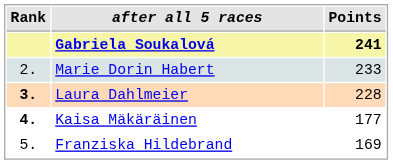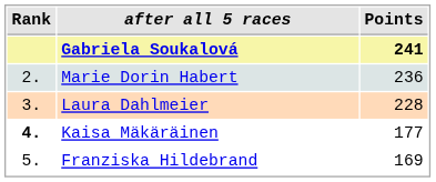 <table cellspacing="1" cellpadding="3" style="border:1px solid #aaa; font-size:86%;">
 <tr style="background:#e4e4e4;">
 <th style="border-bottom:1px solid #aaa; width:10px;">Rank</th>
 <th style="border-bottom:1px solid #aaa; width:200px; white-space:nowrap;"><em>after all 5 races</em></th>
 <th style="border-bottom:1px solid #aaa; width:20px;">Points</th>
 </tr>
 <tr style="background:#f7f6a8;">
 <td style="text-align:center"></td>
 <td> <strong><a href='#'>Gabriela Soukalová</a></strong></td>
 <td style="text-align:right"><strong>241</strong></td>
 </tr>
 <tr style="background:#dce5e5;">
 <td style="text-align:center">2.</td>
 <td> <a href='#'>Marie Dorin Habert</a></td>
-<td style="text-align:right">233</td>
+<td style="text-align:right">236</td>
 </tr>
 <tr style="background:#ffdab9;">
-<td style="text-align:center"><strong>3.</strong></td>
+<td style="text-align:center">3.</td>
 <td> <a href='#'>Laura Dahlmeier</a></td>
 <td style="text-align:right">228</td>
 </tr>
 <tr>
 <td style="text-align:center"><strong>4.</strong></td>
 <td> <a href='#'>Kaisa Mäkäräinen</a></td>
 <td style="text-align:right">177</td>
 </tr>
 <tr>
 <td style="text-align:center">5.</td>
 <td> <a href='#'>Franziska Hildebrand</a></td>
 <td style="text-align:right">169</td>
 </tr>
 </table>
